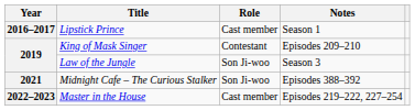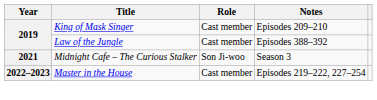 <table class="wikitable sortable plainrowheaders">
 <tr>
 <th scope="col">Year</th>
 <th scope="col">Title</th>
 <th scope="col">Role</th>
 <th scope="col">Notes</th>
 <th scope="col" class="unsortable"></th>
 </tr>
 <tr>
-<th scope="row">2016–2017</th>
-<td><em><a href='#'>Lipstick Prince</a></em></td>
-<td>Cast member</td>
-<td>Season 1</td>
-<td></td>
-</tr>
-<tr>
 <th scope="row" rowspan="2">2019</th>
 <td><em><a href='#'>King of Mask Singer</a></em></td>
-<td>Contestant</td>
+<td>Cast member</td>
 <td>Episodes 209–210</td>
 <td></td>
 </tr>
 <tr>
 <td><em><a href='#'>Law of the Jungle</a></em></td>
-<td>Son Ji-woo</td>
-<td>Season 3</td>
+<td>Cast member</td>
+<td>Episodes 388–392</td>
 <td></td>
 </tr>
 <tr>
 <th scope="row">2021</th>
 <td><em>Midnight Cafe – The Curious Stalker</em></td>
 <td>Son Ji-woo</td>
-<td>Episodes 388–392</td>
+<td>Season 3</td>
 <td></td>
 </tr>
 <tr>
 <th scope="row">2022–2023</th>
 <td><em><a href='#'>Master in the House</a></em></td>
 <td>Cast member</td>
 <td>Episodes 219–222, 227–254</td>
 <td></td>
 </tr>
 </table>
